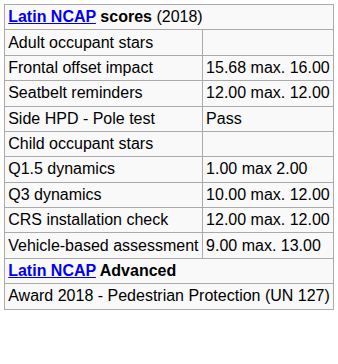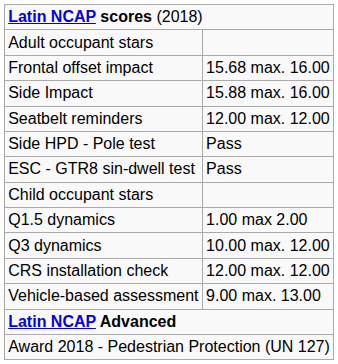 <table class="wikitable">
 <tr>
 <td colspan="2"><strong><a href='#'>Latin NCAP</a> scores</strong> (2018)</td>
 </tr>
 <tr>
 <td>Adult occupant stars</td>
 <td></td>
 </tr>
 <tr>
 <td>Frontal offset impact</td>
 <td>15.68 max. 16.00</td>
 </tr>
 <tr>
+<td>Side Impact</td>
+<td>15.88 max. 16.00</td>
+</tr>
+<tr>
 <td>Seatbelt reminders</td>
 <td>12.00 max. 12.00</td>
 </tr>
 <tr>
 <td>Side HPD - Pole test</td>
+<td>Pass</td>
+</tr>
+<tr>
+<td>ESC - GTR8 sin-dwell test</td>
 <td>Pass</td>
 </tr>
 <tr>
 <td>Child occupant stars</td>
 <td></td>
 </tr>
 <tr>
 <td>Q1.5 dynamics</td>
 <td>1.00 max 2.00</td>
 </tr>
 <tr>
 <td>Q3 dynamics</td>
 <td>10.00 max. 12.00</td>
 </tr>
 <tr>
 <td>CRS installation check</td>
 <td>12.00 max. 12.00</td>
 </tr>
 <tr>
 <td>Vehicle-based assessment</td>
 <td>9.00 max. 13.00</td>
 </tr>
 <tr>
 <td colspan="2"><strong><a href='#'>Latin NCAP</a> Advanced</strong></td>
 </tr>
 <tr>
 <td colspan="2">Award 2018 - Pedestrian Protection (UN 127)</td>
 </tr>
 </table>
